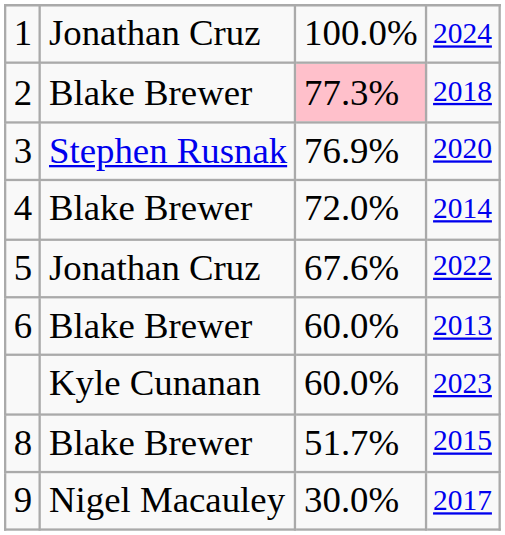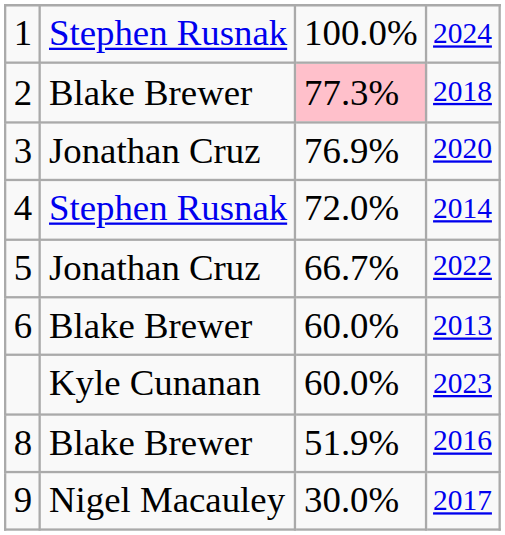 <table class="wikitable">
 <tr>
 </tr>
 <tr>
 <td>1</td>
-<td>Jonathan Cruz</td>
+<td><a href='#'>Stephen Rusnak</a></td>
 <td><abbr>100.0%</abbr></td>
 <td style="font-size:80%;"><a href='#'>2024</a></td>
 </tr>
 <tr>
 <td>2</td>
 <td>Blake Brewer</td>
 <td style="background: pink;"><abbr>77.3%</abbr></td>
 <td style="font-size:80%;"><a href='#'>2018</a></td>
 </tr>
 <tr>
 <td>3</td>
-<td><a href='#'>Stephen Rusnak</a></td>
+<td>Jonathan Cruz</td>
 <td><abbr>76.9%</abbr></td>
 <td style="font-size:80%;"><a href='#'>2020</a></td>
 </tr>
 <tr>
 <td>4</td>
-<td>Blake Brewer</td>
+<td><a href='#'>Stephen Rusnak</a></td>
 <td><abbr>72.0%</abbr></td>
 <td style="font-size:80%;"><a href='#'>2014</a></td>
 </tr>
 <tr>
 <td>5</td>
 <td>Jonathan Cruz</td>
-<td><abbr>67.6%</abbr></td>
+<td><abbr>66.7%</abbr></td>
 <td style="font-size:80%;"><a href='#'>2022</a></td>
 </tr>
 <tr>
 <td>6</td>
 <td>Blake Brewer</td>
 <td><abbr>60.0%</abbr></td>
 <td style="font-size:80%;"><a href='#'>2013</a></td>
 </tr>
 <tr>
 <td></td>
 <td>Kyle Cunanan</td>
 <td><abbr>60.0%</abbr></td>
 <td style="font-size:80%;"><a href='#'>2023</a></td>
 </tr>
 <tr>
 <td>8</td>
 <td>Blake Brewer</td>
-<td><abbr>51.7%</abbr></td>
-<td style="font-size:80%;"><a href='#'>2015</a></td>
+<td><abbr>51.9%</abbr></td>
+<td style="font-size:80%;"><a href='#'>2016</a></td>
 </tr>
 <tr>
 <td>9</td>
 <td>Nigel Macauley</td>
 <td><abbr>30.0%</abbr></td>
 <td style="font-size:80%;"><a href='#'>2017</a></td>
 </tr>
 </table>
